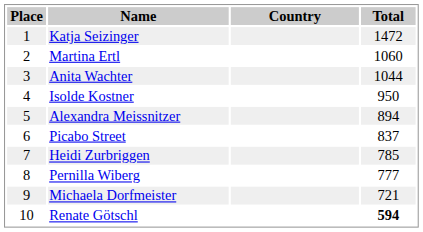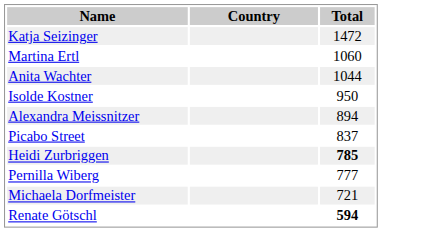 <table border="0" style="border: 1px solid #999; background-color:#FFFFFF; text-align:center; font-size:86%; line-height:15px;">
 <tr align="center" bgcolor="#CCCCCC">
-<th width=35>Place</th>
 <th width=170>Name</th>
 <th width=120>Country</th>
 <th width=50>Total</th>
 </tr>
 <tr bgcolor="#EFEFEF">
-<td>1</td>
 <td align="left"><a href='#'>Katja Seizinger</a></td>
 <td align="left"></td>
 <td>1472</td>
 </tr>
 <tr>
-<td>2</td>
 <td align="left"><a href='#'>Martina Ertl</a></td>
 <td align="left"></td>
 <td>1060</td>
 </tr>
 <tr bgcolor="#EFEFEF">
-<td>3</td>
 <td align="left"><a href='#'>Anita Wachter</a></td>
 <td align="left"></td>
 <td>1044</td>
 </tr>
 <tr>
-<td>4</td>
 <td align="left"><a href='#'>Isolde Kostner</a></td>
 <td align="left"></td>
 <td>950</td>
 </tr>
 <tr bgcolor="#EFEFEF">
-<td>5</td>
 <td align="left"><a href='#'>Alexandra Meissnitzer</a></td>
 <td align="left"></td>
 <td>894</td>
 </tr>
 <tr>
-<td>6</td>
 <td align="left"><a href='#'>Picabo Street</a></td>
 <td align="left"></td>
 <td>837</td>
 </tr>
 <tr bgcolor="#EFEFEF">
-<td>7</td>
 <td align="left"><a href='#'>Heidi Zurbriggen</a></td>
 <td align="left"> </td>
-<td>785</td>
+<td><strong>785</strong></td>
 </tr>
 <tr>
-<td>8</td>
 <td align="left"><a href='#'>Pernilla Wiberg</a></td>
 <td align="left"></td>
 <td>777</td>
 </tr>
 <tr bgcolor="#EFEFEF">
-<td>9</td>
 <td align="left"><a href='#'>Michaela Dorfmeister</a></td>
 <td align="left"></td>
 <td>721</td>
 </tr>
 <tr>
-<td>10</td>
 <td align="left"><a href='#'>Renate Götschl</a></td>
 <td align="left"></td>
 <td><strong>594</strong></td>
 </tr>
 </table>
